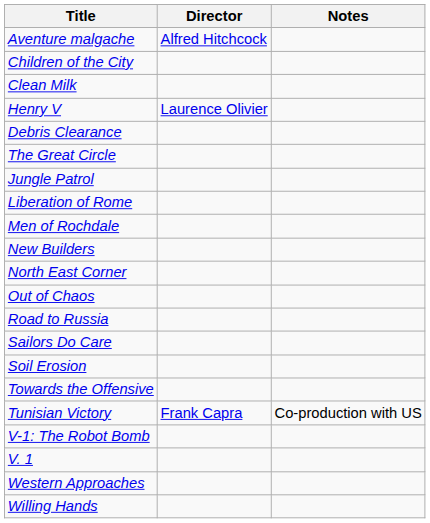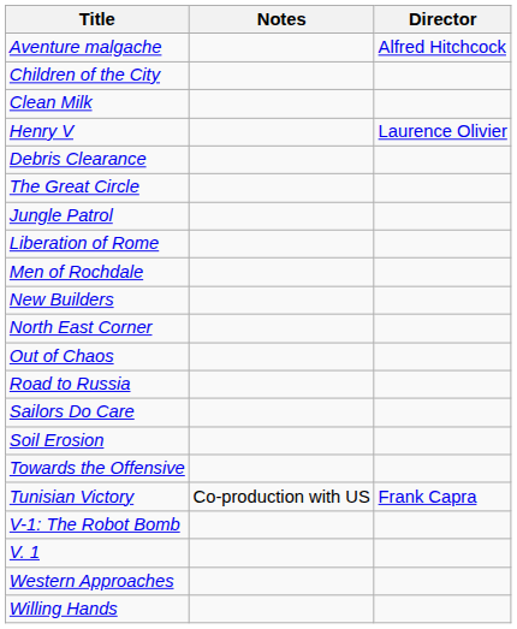 <table class="wikitable">
 <tr>
 <th>Title</th>
+<th>Notes</th>
 <th>Director</th>
-<th>Notes</th>
 </tr>
 <tr>
 <td><em><a href='#'>Aventure malgache</a></em></td>
+<td></td>
 <td><a href='#'>Alfred Hitchcock</a></td>
-<td></td>
 </tr>
 <tr>
 <td><em><a href='#'>Children of the City</a></em></td>
 <td></td>
 <td></td>
 </tr>
 <tr>
 <td><em><a href='#'>Clean Milk</a></em></td>
 <td></td>
 <td></td>
 </tr>
 <tr>
 <td><em><a href='#'>Henry V</a></em></td>
+<td></td>
 <td><a href='#'>Laurence Olivier</a></td>
-<td></td>
 </tr>
 <tr>
 <td><em><a href='#'>Debris Clearance</a></em></td>
 <td></td>
 <td></td>
 </tr>
 <tr>
 <td><em><a href='#'>The Great Circle</a></em></td>
 <td></td>
 <td></td>
 </tr>
 <tr>
 <td><em><a href='#'>Jungle Patrol</a></em></td>
 <td></td>
 <td></td>
 </tr>
 <tr>
 <td><em><a href='#'>Liberation of Rome</a></em></td>
 <td></td>
 <td></td>
 </tr>
 <tr>
 <td><em><a href='#'>Men of Rochdale</a></em></td>
 <td></td>
 <td></td>
 </tr>
 <tr>
 <td><em><a href='#'>New Builders</a></em></td>
 <td></td>
 <td></td>
 </tr>
 <tr>
 <td><em><a href='#'>North East Corner</a></em></td>
 <td></td>
 <td></td>
 </tr>
 <tr>
 <td><em><a href='#'>Out of Chaos</a></em></td>
 <td></td>
 <td></td>
 </tr>
 <tr>
 <td><em><a href='#'>Road to Russia</a></em></td>
 <td></td>
 <td></td>
 </tr>
 <tr>
 <td><em><a href='#'>Sailors Do Care</a></em></td>
 <td></td>
 <td></td>
 </tr>
 <tr>
 <td><em><a href='#'>Soil Erosion</a></em></td>
 <td></td>
 <td></td>
 </tr>
 <tr>
 <td><em><a href='#'>Towards the Offensive</a></em></td>
 <td></td>
 <td></td>
 </tr>
 <tr>
 <td><em><a href='#'>Tunisian Victory</a></em></td>
+<td>Co-production with US</td>
 <td><a href='#'>Frank Capra</a></td>
-<td>Co-production with US</td>
 </tr>
 <tr>
 <td><em><a href='#'>V-1: The Robot Bomb</a></em></td>
 <td></td>
 <td></td>
 </tr>
 <tr>
 <td><em><a href='#'>V. 1</a></em></td>
 <td></td>
 <td></td>
 </tr>
 <tr>
 <td><em><a href='#'>Western Approaches</a></em></td>
 <td></td>
 <td></td>
 </tr>
 <tr>
 <td><em><a href='#'>Willing Hands</a></em></td>
 <td></td>
 <td></td>
 </tr>
 </table>
